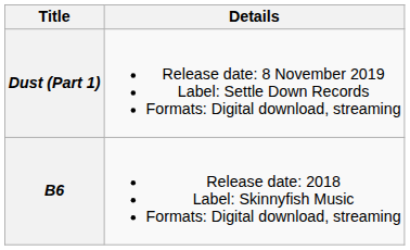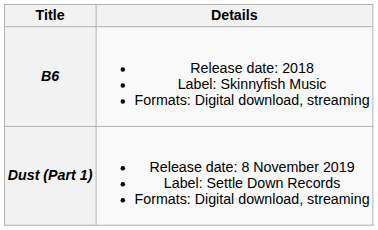 <table class="wikitable plainrowheaders" style="text-align:center;">
 <tr>
 <th>Title</th>
 <th>Details</th>
 </tr>
 <tr>
+<th scope="row"><em>B6</em></th>
+<td><br><ul><li>Release date: 2018</li><li>Label: Skinnyfish Music</li><li>Formats: Digital download, streaming</li></ul></td>
+</tr>
+<tr>
 <th scope="row"><em>Dust (Part 1)</em></th>
 <td><br><ul><li>Release date: 8 November 2019</li><li>Label: Settle Down Records</li><li>Formats: Digital download, streaming</li></ul></td>
 </tr>
-<tr>
-<th scope="row"><em>B6</em></th>
-<td><br><ul><li>Release date: 2018</li><li>Label: Skinnyfish Music</li><li>Formats: Digital download, streaming</li></ul></td>
-</tr>
 </table>
